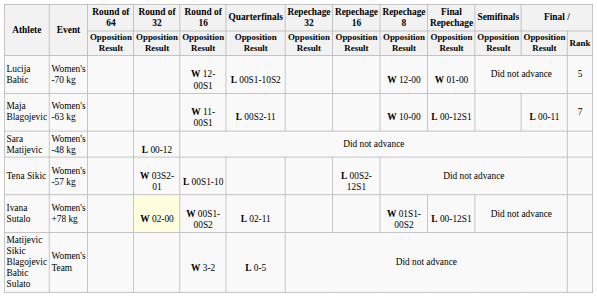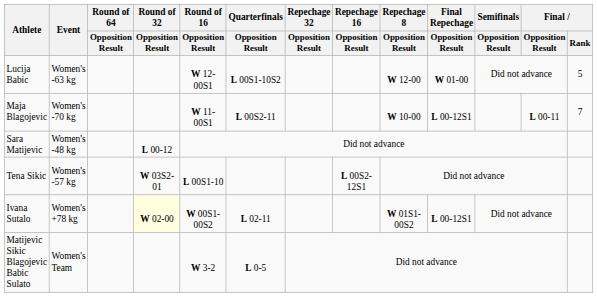 <table class="wikitable" style="font-size:90%">
 <tr>
 <th rowspan="2">Athlete</th>
 <th rowspan="2">Event</th>
 <th>Round of 64</th>
 <th>Round of 32</th>
 <th>Round of 16</th>
 <th>Quarterfinals</th>
 <th>Repechage 32</th>
 <th>Repechage 16</th>
 <th>Repechage 8</th>
 <th>Final Repechage</th>
 <th>Semifinals</th>
 <th colspan=2>Final / </th>
 </tr>
 <tr style="font-size:95%">
 <th>Opposition<br>Result</th>
 <th>Opposition<br>Result</th>
 <th>Opposition<br>Result</th>
 <th>Opposition<br>Result</th>
 <th>Opposition<br>Result</th>
 <th>Opposition<br>Result</th>
 <th>Opposition<br>Result</th>
 <th>Opposition<br>Result</th>
 <th>Opposition<br>Result</th>
 <th>Opposition<br>Result</th>
 <th>Rank</th>
 </tr>
 <tr align=center>
 <td align=left>Lucija Babic</td>
-<td align=left>Women's -70 kg</td>
+<td align=left>Women's -63 kg</td>
 <td></td>
 <td></td>
 <td><br><strong>W</strong> 12-00S1</td>
 <td><br><strong>L</strong> 00S1-10S2</td>
 <td></td>
 <td></td>
 <td><br><strong>W</strong> 12-00</td>
 <td><br><strong>W</strong> 01-00</td>
 <td colspan=2>Did not advance</td>
 <td>5</td>
 </tr>
 <tr align=center>
 <td align=left>Maja Blagojevic</td>
-<td align=left>Women's -63 kg</td>
+<td align=left>Women's -70 kg</td>
 <td></td>
 <td></td>
 <td><br><strong>W</strong> 11-00S1</td>
 <td><br><strong>L</strong> 00S2-11</td>
 <td></td>
 <td></td>
 <td><br><strong>W</strong> 10-00</td>
 <td><br><strong>L</strong> 00-12S1</td>
 <td></td>
 <td><br><strong>L</strong> 00-11</td>
 <td>7</td>
 </tr>
 <tr align=center>
 <td align=left>Sara Matijevic</td>
 <td align=left>Women's -48 kg</td>
 <td></td>
 <td><br><strong>L</strong> 00-12</td>
 <td colspan=8>Did not advance</td>
 <td></td>
 </tr>
 <tr align=center>
 <td align=left>Tena Sikic</td>
 <td align=left>Women's -57 kg</td>
 <td></td>
 <td><br><strong>W</strong> 03S2-01</td>
 <td><br><strong>L</strong> 00S1-10</td>
 <td></td>
 <td></td>
 <td><br><strong>L</strong> 00S2-12S1</td>
 <td colspan=4>Did not advance</td>
 <td></td>
 </tr>
 <tr align=center>
 <td align=left>Ivana Sutalo</td>
 <td align=left>Women's +78 kg</td>
 <td></td>
 <td style="background: lightyellow;"><br><strong>W</strong> 02-00</td>
 <td><br><strong>W</strong> 00S1-00S2</td>
 <td><br><strong>L</strong> 02-11</td>
 <td></td>
 <td></td>
 <td><br><strong>W</strong> 01S1-00S2</td>
 <td><br><strong>L</strong> 00-12S1</td>
 <td colspan=2>Did not advance</td>
 <td></td>
 </tr>
 <tr align=center>
 <td align=left>Matijevic<br>Sikic<br>Blagojevic<br>Babic<br>Sulato</td>
 <td align=left>Women's Team</td>
 <td></td>
 <td></td>
 <td><br><strong>W</strong> 3-2</td>
 <td><br><strong>L</strong> 0-5</td>
 <td colspan=6>Did not advance</td>
 <td></td>
 </tr>
 </table>
